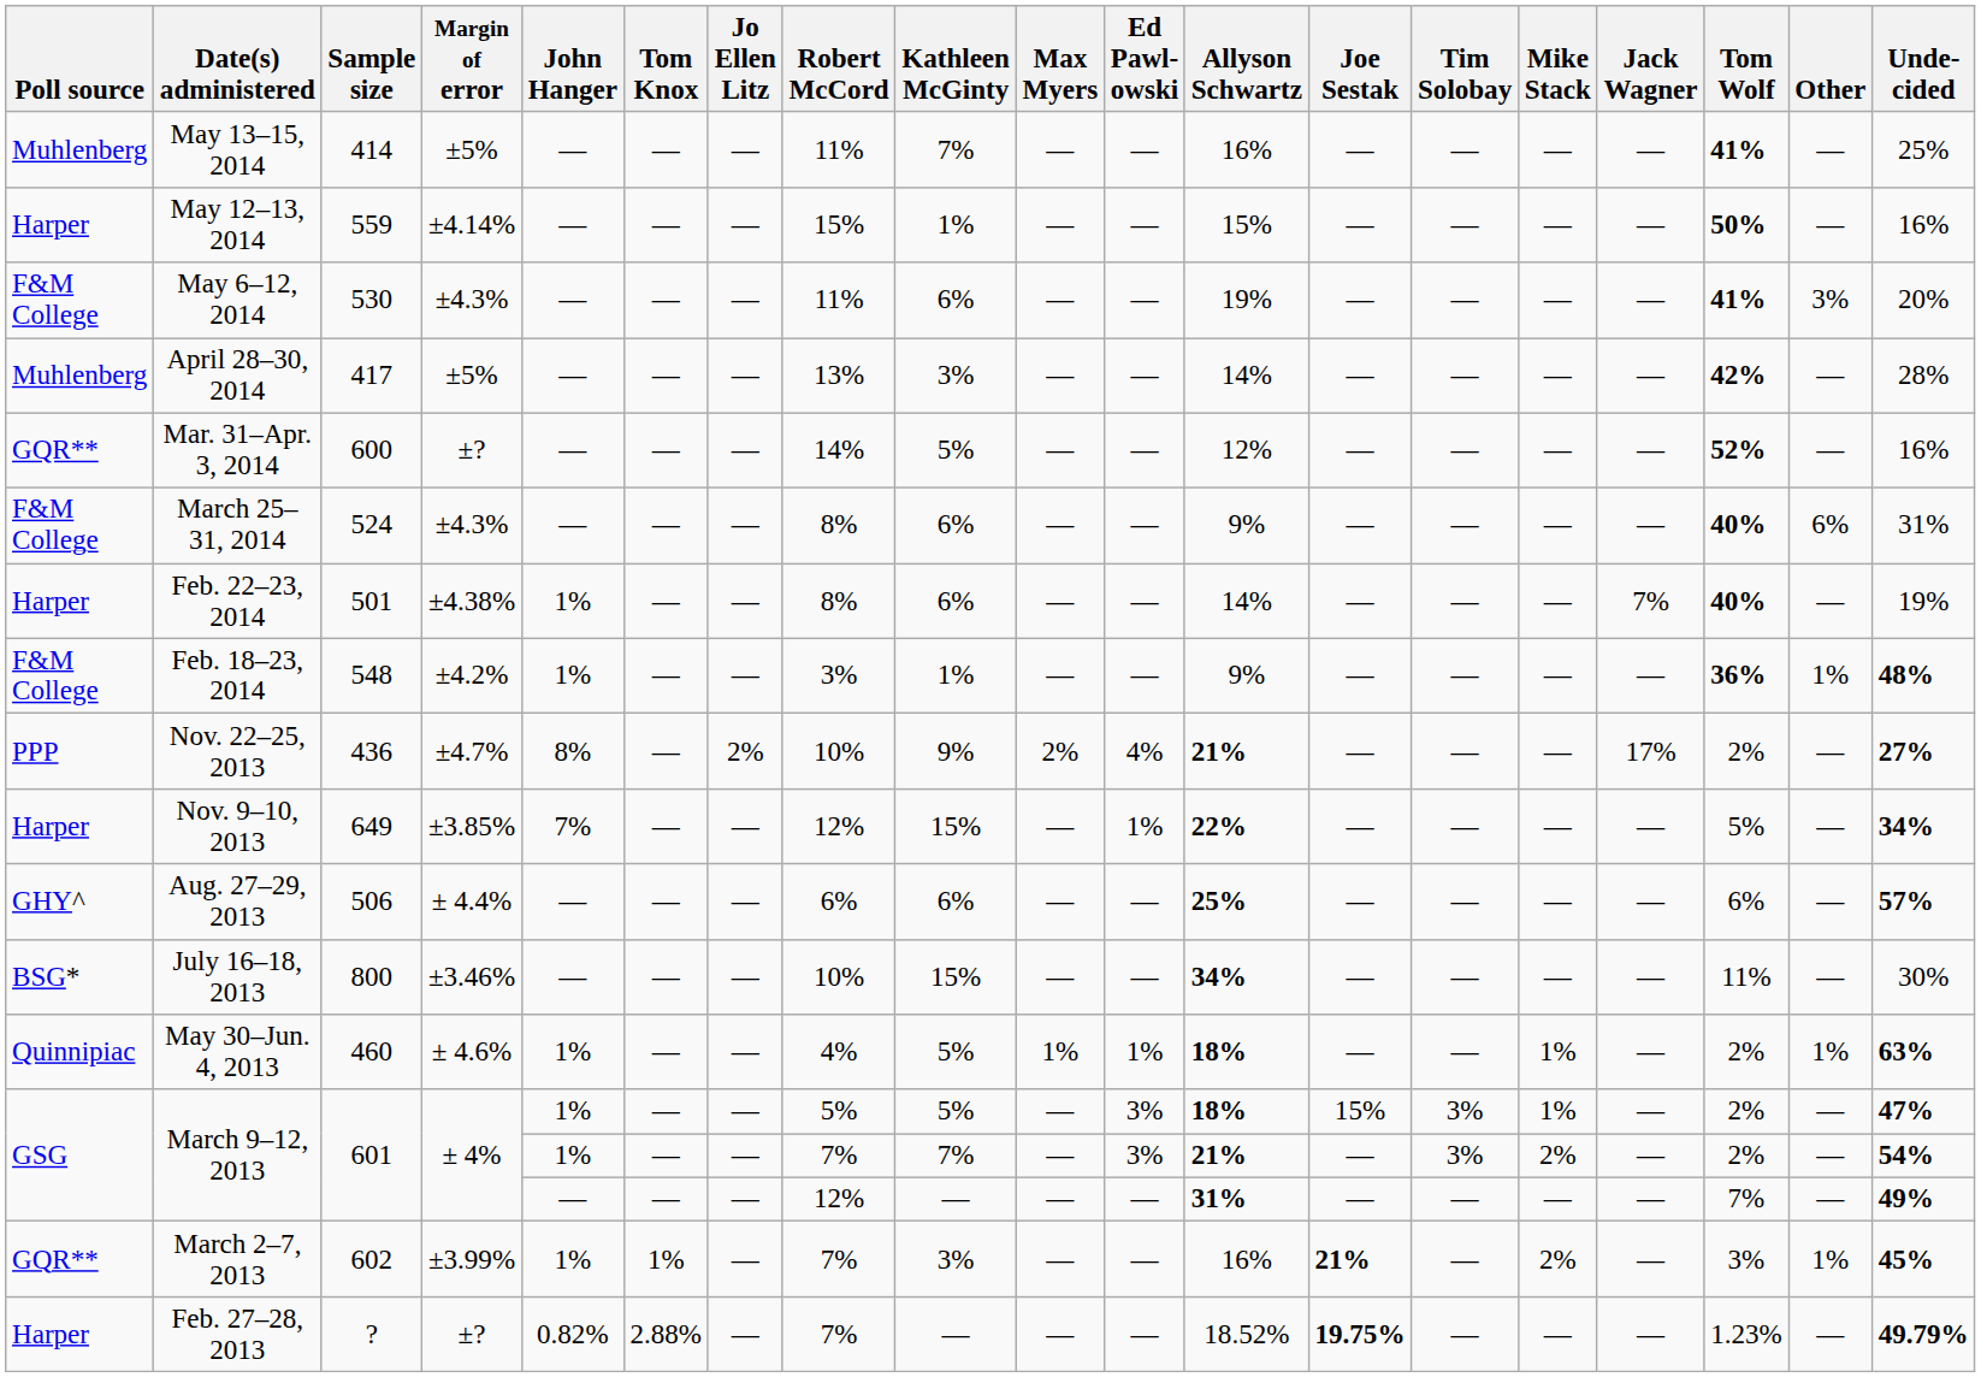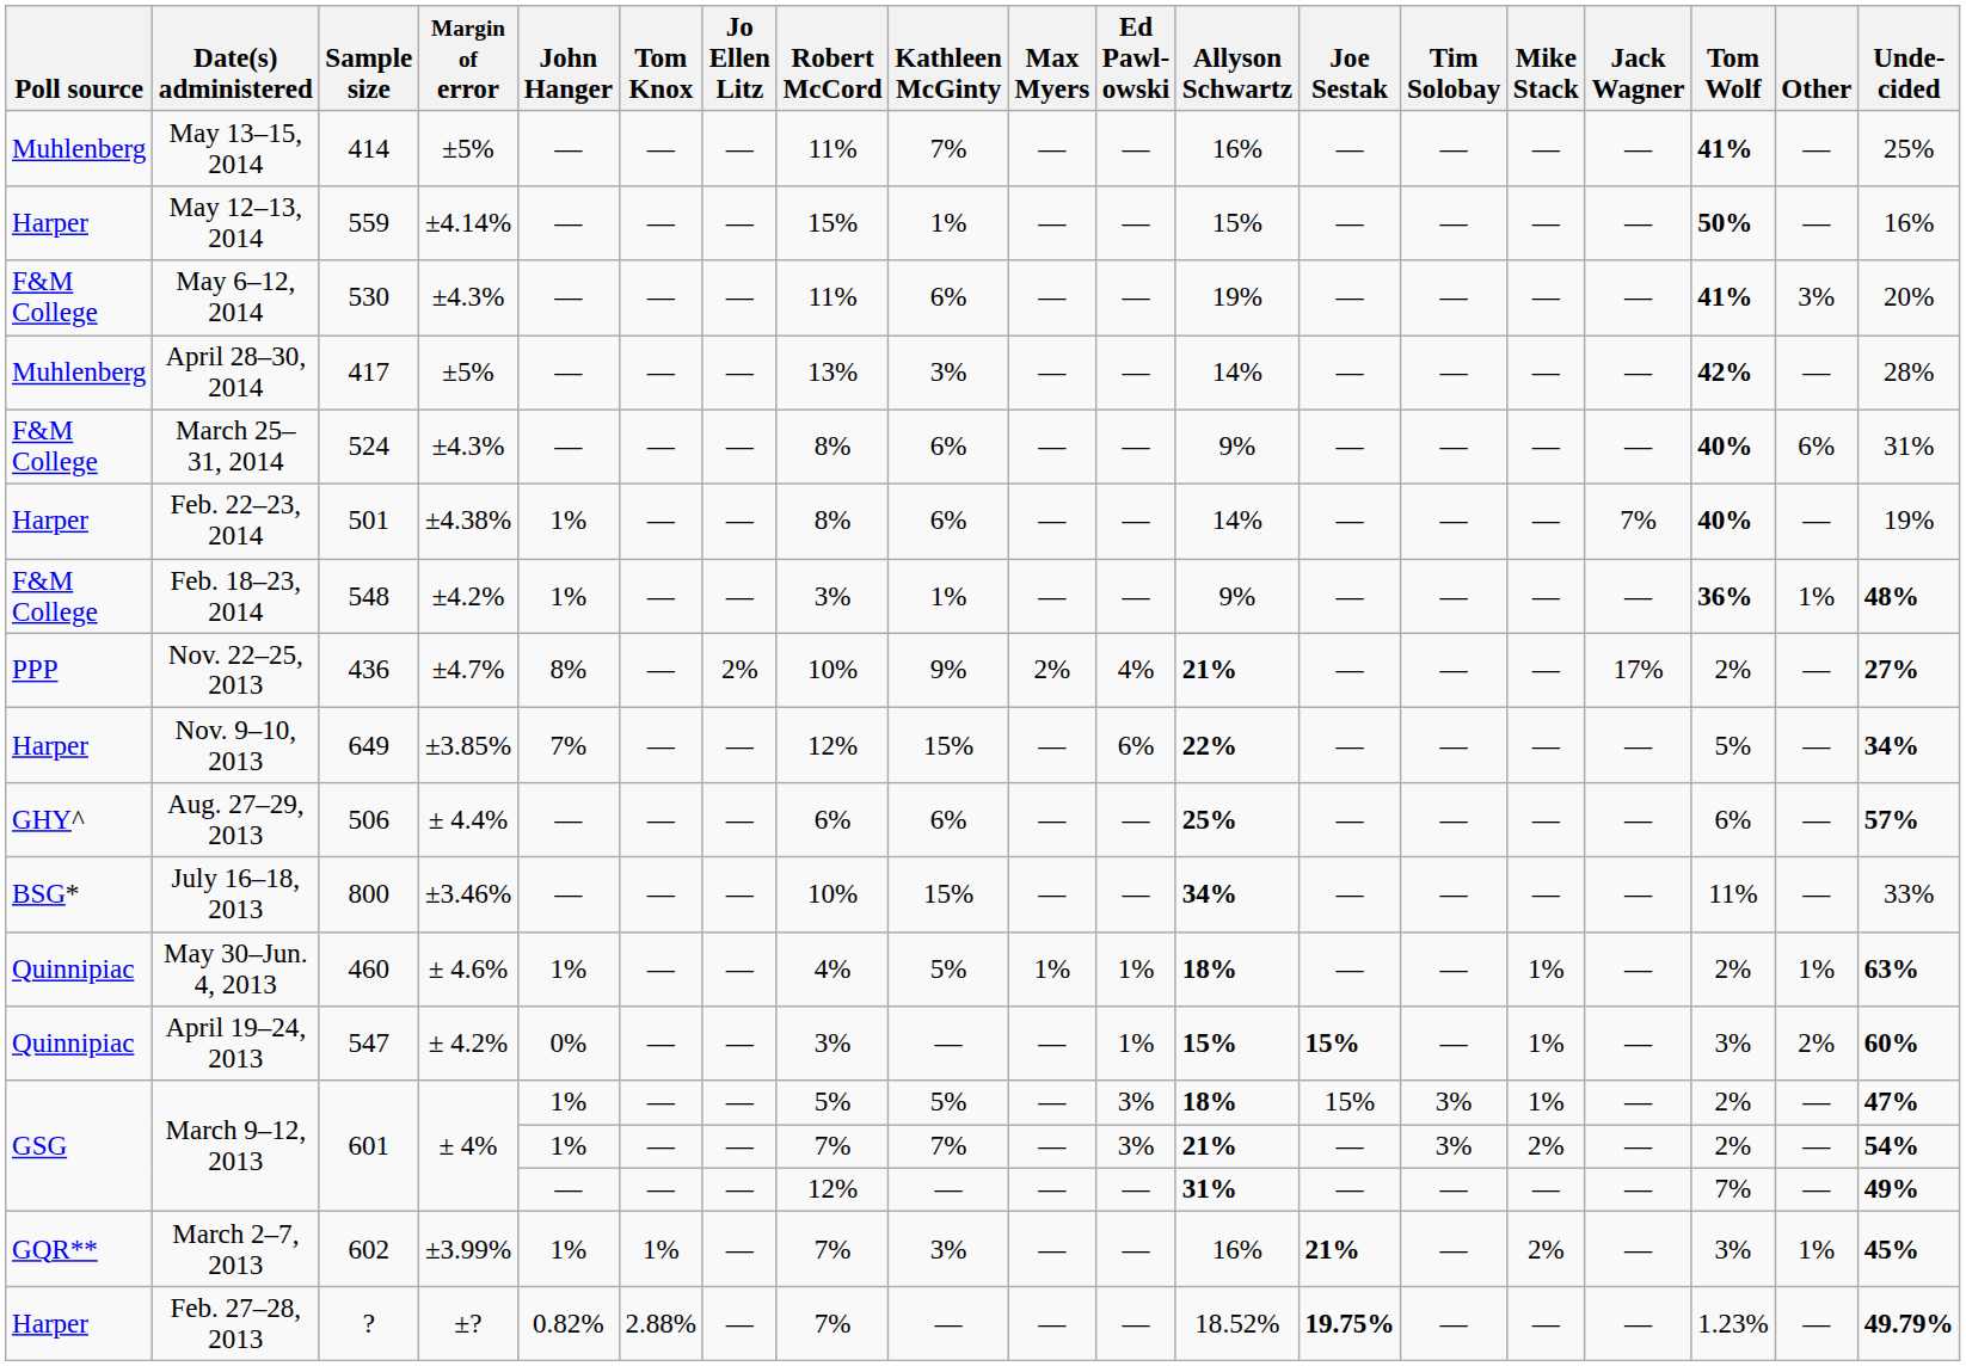 <table class="wikitable">
 <tr valign= bottom>
 <th style="width:130px;" class=small>Poll source</th>
 <th style="width:170px;" class=small>Date(s)<br>administered</th>
 <th class=small>Sample<br>size</th>
 <th class=small><small>Margin of</small><br>error</th>
 <th style="width:30px;" class=small>John<br>Hanger</th>
 <th style="width:30px;" class=small>Tom<br>Knox</th>
 <th style="width:30px;" class=small>Jo Ellen<br>Litz</th>
 <th style="width:30px;" class=small>Robert<br>McCord</th>
 <th style="width:30px;" class=small>Kathleen<br>McGinty</th>
 <th style="width:30px;" class=small>Max<br>Myers</th>
 <th style="width:30px;" class=small>Ed<br>Pawl-<br>owski</th>
 <th style="width:30px;" class=small>Allyson<br>Schwartz</th>
 <th style="width:30px;" class=small>Joe<br>Sestak</th>
 <th style="width:30px;" class=small>Tim<br>Solobay</th>
 <th style="width:30px;" class=small>Mike<br>Stack</th>
 <th style="width:30px;" class=small>Jack<br>Wagner</th>
 <th style="width:30px;" class=small>Tom<br>Wolf</th>
 <th style="width:30px;" class=small>Other</th>
 <th style="width:30px;" class=small>Unde-<br>cided</th>
 </tr>
 <tr>
 <td><a href='#'>Muhlenberg</a></td>
 <td align=center>May 13–15, 2014</td>
 <td align=center>414</td>
 <td align=center>±5%</td>
 <td align=center>—</td>
 <td align=center>—</td>
 <td align=center>—</td>
 <td align=center>11%</td>
 <td align=center>7%</td>
 <td align=center>—</td>
 <td align=center>—</td>
 <td align=center>16%</td>
 <td align=center>—</td>
 <td align=center>—</td>
 <td align=center>—</td>
 <td align=center>—</td>
 <td><strong>41%</strong></td>
 <td align=center>—</td>
 <td align=center>25%</td>
 </tr>
 <tr>
 <td><a href='#'>Harper</a></td>
 <td align=center>May 12–13, 2014</td>
 <td align=center>559</td>
 <td align=center>±4.14%</td>
 <td align=center>—</td>
 <td align=center>—</td>
 <td align=center>—</td>
 <td align=center>15%</td>
 <td align=center>1%</td>
 <td align=center>—</td>
 <td align=center>—</td>
 <td align=center>15%</td>
 <td align=center>—</td>
 <td align=center>—</td>
 <td align=center>—</td>
 <td align=center>—</td>
 <td><strong>50%</strong></td>
 <td align=center>—</td>
 <td align=center>16%</td>
 </tr>
 <tr>
 <td><a href='#'>F&M College</a></td>
 <td align=center>May 6–12, 2014</td>
 <td align=center>530</td>
 <td align=center>±4.3%</td>
 <td align=center>—</td>
 <td align=center>—</td>
 <td align=center>—</td>
 <td align=center>11%</td>
 <td align=center>6%</td>
 <td align=center>—</td>
 <td align=center>—</td>
 <td align=center>19%</td>
 <td align=center>—</td>
 <td align=center>—</td>
 <td align=center>—</td>
 <td align=center>—</td>
 <td><strong>41%</strong></td>
 <td align=center>3%</td>
 <td align=center>20%</td>
 </tr>
 <tr>
 <td><a href='#'>Muhlenberg</a></td>
 <td align=center>April 28–30, 2014</td>
 <td align=center>417</td>
 <td align=center>±5%</td>
 <td align=center>—</td>
 <td align=center>—</td>
 <td align=center>—</td>
 <td align=center>13%</td>
 <td align=center>3%</td>
 <td align=center>—</td>
 <td align=center>—</td>
 <td align=center>14%</td>
 <td align=center>—</td>
 <td align=center>—</td>
 <td align=center>—</td>
 <td align=center>—</td>
 <td><strong>42%</strong></td>
 <td align=center>—</td>
 <td align=center>28%</td>
 </tr>
 <tr>
-<td><a href='#'>GQR**</a></td>
-<td align=center>Mar. 31–Apr. 3, 2014</td>
-<td align=center>600</td>
-<td align=center>±?</td>
-<td align=center>—</td>
-<td align=center>—</td>
-<td align=center>—</td>
-<td align=center>14%</td>
-<td align=center>5%</td>
-<td align=center>—</td>
-<td align=center>—</td>
-<td align=center>12%</td>
-<td align=center>—</td>
-<td align=center>—</td>
-<td align=center>—</td>
-<td align=center>—</td>
-<td><strong>52%</strong></td>
-<td align=center>—</td>
-<td align=center>16%</td>
-</tr>
-<tr>
 <td><a href='#'>F&M College</a></td>
 <td align=center>March 25–31, 2014</td>
 <td align=center>524</td>
 <td align=center>±4.3%</td>
 <td align=center>—</td>
 <td align=center>—</td>
 <td align=center>—</td>
 <td align=center>8%</td>
 <td align=center>6%</td>
 <td align=center>—</td>
 <td align=center>—</td>
 <td align=center>9%</td>
 <td align=center>—</td>
 <td align=center>—</td>
 <td align=center>—</td>
 <td align=center>—</td>
 <td><strong>40%</strong></td>
 <td align=center>6%</td>
 <td align=center>31%</td>
 </tr>
 <tr>
 <td><a href='#'>Harper</a></td>
 <td align=center>Feb. 22–23, 2014</td>
 <td align=center>501</td>
 <td align=center>±4.38%</td>
 <td align=center>1%</td>
 <td align=center>—</td>
 <td align=center>—</td>
 <td align=center>8%</td>
 <td align=center>6%</td>
 <td align=center>—</td>
 <td align=center>—</td>
 <td align=center>14%</td>
 <td align=center>—</td>
 <td align=center>—</td>
 <td align=center>—</td>
 <td align=center>7%</td>
 <td><strong>40%</strong></td>
 <td align=center>—</td>
 <td align=center>19%</td>
 </tr>
 <tr>
 <td><a href='#'>F&M College</a></td>
 <td align=center>Feb. 18–23, 2014</td>
 <td align=center>548</td>
 <td align=center>±4.2%</td>
 <td align=center>1%</td>
 <td align=center>—</td>
 <td align=center>—</td>
 <td align=center>3%</td>
 <td align=center>1%</td>
 <td align=center>—</td>
 <td align=center>—</td>
 <td align=center>9%</td>
 <td align=center>—</td>
 <td align=center>—</td>
 <td align=center>—</td>
 <td align=center>—</td>
 <td><strong>36%</strong></td>
 <td align=center>1%</td>
 <td><strong>48%</strong></td>
 </tr>
 <tr>
 <td><a href='#'>PPP</a></td>
 <td align=center>Nov. 22–25, 2013</td>
 <td align=center>436</td>
 <td align=center>±4.7%</td>
 <td align=center>8%</td>
 <td align=center>—</td>
 <td align=center>2%</td>
 <td align=center>10%</td>
 <td align=center>9%</td>
 <td align=center>2%</td>
 <td align=center>4%</td>
 <td><strong>21%</strong></td>
 <td align=center>—</td>
 <td align=center>—</td>
 <td align=center>—</td>
 <td align=center>17%</td>
 <td align=center>2%</td>
 <td align=center>—</td>
 <td><strong>27%</strong></td>
 </tr>
 <tr>
 <td><a href='#'>Harper</a></td>
 <td align=center>Nov. 9–10, 2013</td>
 <td align=center>649</td>
 <td align=center>±3.85%</td>
 <td align=center>7%</td>
 <td align=center>—</td>
 <td align=center>—</td>
 <td align=center>12%</td>
 <td align=center>15%</td>
 <td align=center>—</td>
-<td align=center>1%</td>
+<td align=center>6%</td>
 <td><strong>22%</strong></td>
 <td align=center>—</td>
 <td align=center>—</td>
 <td align=center>—</td>
 <td align=center>—</td>
 <td align=center>5%</td>
 <td align=center>—</td>
 <td><strong>34%</strong></td>
 </tr>
 <tr>
 <td><a href='#'>GHY</a>^</td>
 <td align=center>Aug. 27–29, 2013</td>
 <td align=center>506</td>
 <td align=center>± 4.4%</td>
 <td align=center>—</td>
 <td align=center>—</td>
 <td align=center>—</td>
 <td align=center>6%</td>
 <td align=center>6%</td>
 <td align=center>—</td>
 <td align=center>—</td>
 <td><strong>25%</strong></td>
 <td align=center>—</td>
 <td align=center>—</td>
 <td align=center>—</td>
 <td align=center>—</td>
 <td align=center>6%</td>
 <td align=center>—</td>
 <td><strong>57%</strong></td>
 </tr>
 <tr>
 <td><a href='#'>BSG</a>*</td>
 <td align=center>July 16–18, 2013</td>
 <td align=center>800</td>
 <td align=center>±3.46%</td>
 <td align=center>—</td>
 <td align=center>—</td>
 <td align=center>—</td>
 <td align=center>10%</td>
 <td align=center>15%</td>
 <td align=center>—</td>
 <td align=center>—</td>
 <td><strong>34%</strong></td>
 <td align=center>—</td>
 <td align=center>—</td>
 <td align=center>—</td>
 <td align=center>—</td>
 <td align=center>11%</td>
 <td align=center>—</td>
-<td align=center>30%</td>
+<td align=center>33%</td>
 </tr>
 <tr>
 <td><a href='#'>Quinnipiac</a></td>
 <td align=center>May 30–Jun. 4, 2013</td>
 <td align=center>460</td>
 <td align=center>± 4.6%</td>
 <td align=center>1%</td>
 <td align=center>—</td>
 <td align=center>—</td>
 <td align=center>4%</td>
 <td align=center>5%</td>
 <td align=center>1%</td>
 <td align=center>1%</td>
 <td><strong>18%</strong></td>
 <td align=center>—</td>
 <td align=center>—</td>
 <td align=center>1%</td>
 <td align=center>—</td>
 <td align=center>2%</td>
 <td align=center>1%</td>
 <td><strong>63%</strong></td>
+</tr>
+<tr>
+<td><a href='#'>Quinnipiac</a></td>
+<td align=center>April 19–24, 2013</td>
+<td align=center>547</td>
+<td align=center>± 4.2%</td>
+<td align=center>0%</td>
+<td align=center>—</td>
+<td align=center>—</td>
+<td align=center>3%</td>
+<td align=center>—</td>
+<td align=center>—</td>
+<td align=center>1%</td>
+<td><strong>15%</strong></td>
+<td><strong>15%</strong></td>
+<td align=center>—</td>
+<td align=center>1%</td>
+<td align=center>—</td>
+<td align=center>3%</td>
+<td align=center>2%</td>
+<td><strong>60%</strong></td>
 </tr>
 <tr>
 <td rowspan=3><a href='#'>GSG</a></td>
 <td rowspan="3" style="text-align:center;">March 9–12, 2013</td>
 <td rowspan="3" style="text-align:center;">601</td>
 <td rowspan="3" style="text-align:center;">± 4%</td>
 <td align=center>1%</td>
 <td align=center>—</td>
 <td align=center>—</td>
 <td align=center>5%</td>
 <td align=center>5%</td>
 <td align=center>—</td>
 <td align=center>3%</td>
 <td><strong>18%</strong></td>
 <td align=center>15%</td>
 <td align=center>3%</td>
 <td align=center>1%</td>
 <td align=center>—</td>
 <td align=center>2%</td>
 <td align=center>—</td>
 <td><strong>47%</strong></td>
 </tr>
 <tr>
 <td align=center>1%</td>
 <td align=center>—</td>
 <td align=center>—</td>
 <td align=center>7%</td>
 <td align=center>7%</td>
 <td align=center>—</td>
 <td align=center>3%</td>
 <td><strong>21%</strong></td>
 <td align=center>—</td>
 <td align=center>3%</td>
 <td align=center>2%</td>
 <td align=center>—</td>
 <td align=center>2%</td>
 <td align=center>—</td>
 <td><strong>54%</strong></td>
 </tr>
 <tr>
 <td align=center>—</td>
 <td align=center>—</td>
 <td align=center>—</td>
 <td align=center>12%</td>
 <td align=center>—</td>
 <td align=center>—</td>
 <td align=center>—</td>
 <td><strong>31%</strong></td>
 <td align=center>—</td>
 <td align=center>—</td>
 <td align=center>—</td>
 <td align=center>—</td>
 <td align=center>7%</td>
 <td align=center>—</td>
 <td><strong>49%</strong></td>
 </tr>
 <tr>
 <td><a href='#'>GQR**</a></td>
 <td align=center>March 2–7, 2013</td>
 <td align=center>602</td>
 <td align=center>±3.99%</td>
 <td align=center>1%</td>
 <td align=center>1%</td>
 <td align=center>—</td>
 <td align=center>7%</td>
 <td align=center>3%</td>
 <td align=center>—</td>
 <td align=center>—</td>
 <td align=center>16%</td>
 <td><strong>21%</strong></td>
 <td align=center>—</td>
 <td align=center>2%</td>
 <td align=center>—</td>
 <td align=center>3%</td>
 <td align=center>1%</td>
 <td><strong>45%</strong></td>
 </tr>
 <tr>
 <td><a href='#'>Harper</a></td>
 <td align=center>Feb. 27–28, 2013</td>
 <td align=center>?</td>
 <td align=center>±?</td>
 <td align=center>0.82%</td>
 <td align=center>2.88%</td>
 <td align=center>—</td>
 <td align=center>7%</td>
 <td align=center>—</td>
 <td align=center>—</td>
 <td align=center>—</td>
 <td align=center>18.52%</td>
 <td><strong>19.75%</strong></td>
 <td align=center>—</td>
 <td align=center>—</td>
 <td align=center>—</td>
 <td align=center>1.23%</td>
 <td align=center>—</td>
 <td><strong>49.79%</strong></td>
 </tr>
 </table>
